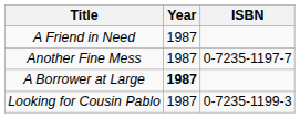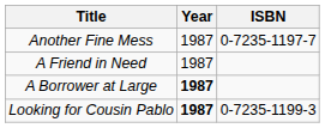 <table class="wikitable" style="text-align:center">
 <tr>
 <th>Title</th>
 <th>Year</th>
 <th>ISBN</th>
 </tr>
 <tr>
+<td><em>Another Fine Mess</em></td>
+<td>1987</td>
+<td>0-7235-1197-7</td>
+</tr>
+<tr>
 <td><em>A Friend in Need</em></td>
 <td>1987</td>
 <td></td>
-</tr>
-<tr>
-<td><em>Another Fine Mess</em></td>
-<td>1987</td>
-<td>0-7235-1197-7</td>
 </tr>
 <tr>
 <td><em>A Borrower at Large</em></td>
 <td><strong>1987</strong></td>
 <td></td>
 </tr>
 <tr>
 <td><em>Looking for Cousin Pablo</em></td>
-<td>1987</td>
+<td><strong>1987</strong></td>
 <td>0-7235-1199-3</td>
 </tr>
 </table>
